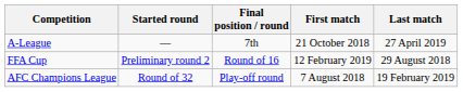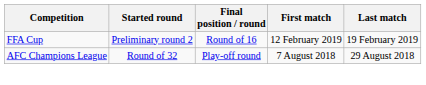 <table class="wikitable">
 <tr>
 <th>Competition</th>
 <th>Started round</th>
 <th>Final <br>position / round</th>
 <th>First match</th>
 <th>Last match</th>
 </tr>
 <tr style="text-align: center">
-<td align="left"><a href='#'>A-League</a></td>
-<td>—</td>
-<td>7th</td>
-<td>21 October 2018</td>
-<td>27 April 2019</td>
-</tr>
-<tr style="text-align: center">
 <td align=left><a href='#'>FFA Cup</a></td>
 <td><a href='#'>Preliminary round 2</a></td>
 <td><a href='#'>Round of 16</a></td>
 <td>12 February 2019</td>
-<td>29 August 2018</td>
+<td>19 February 2019</td>
 </tr>
 <tr style="text-align: center">
 <td align=left><a href='#'>AFC Champions League</a></td>
 <td><a href='#'>Round of 32</a></td>
 <td><a href='#'>Play-off round</a></td>
 <td>7 August 2018</td>
-<td>19 February 2019</td>
+<td>29 August 2018</td>
 </tr>
 </table>
